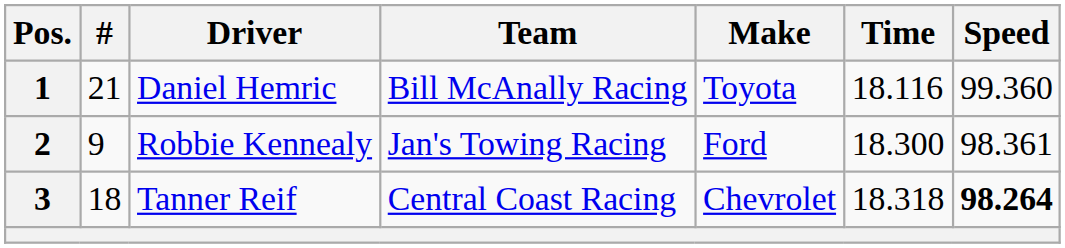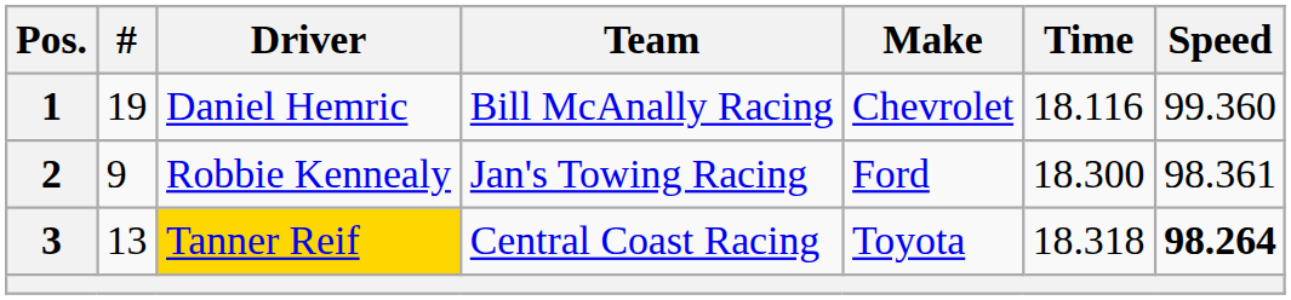 <table class="wikitable" style="font-size:95%">
 <tr>
 <th>Pos.</th>
 <th>#</th>
 <th>Driver</th>
 <th>Team</th>
 <th>Make</th>
 <th>Time</th>
 <th>Speed</th>
 </tr>
 <tr>
 <th>1</th>
-<td>21</td>
+<td>19</td>
 <td><a href='#'>Daniel Hemric</a></td>
 <td><a href='#'>Bill McAnally Racing</a></td>
-<td><a href='#'>Toyota</a></td>
+<td><a href='#'>Chevrolet</a></td>
 <td>18.116</td>
 <td>99.360</td>
 </tr>
 <tr>
 <th>2</th>
 <td>9</td>
 <td><a href='#'>Robbie Kennealy</a></td>
 <td><a href='#'>Jan's Towing Racing</a></td>
 <td><a href='#'>Ford</a></td>
 <td>18.300</td>
 <td>98.361</td>
 </tr>
 <tr>
 <th>3</th>
-<td>18</td>
-<td><a href='#'>Tanner Reif</a></td>
+<td>13</td>
+<td style="background: gold;"><a href='#'>Tanner Reif</a></td>
 <td><a href='#'>Central Coast Racing</a></td>
-<td><a href='#'>Chevrolet</a></td>
+<td><a href='#'>Toyota</a></td>
 <td>18.318</td>
 <td><strong>98.264</strong></td>
 </tr>
 <tr>
 <th colspan="7"></th>
 </tr>
 </table>
